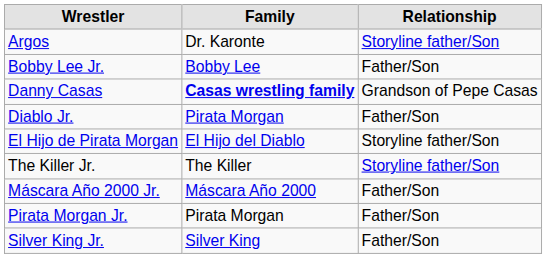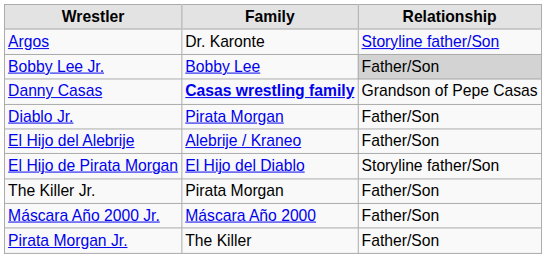 <table class="wikitable">
 <tr>
 <th style="border-style: none none solid solid; background: #e3e3e3"><strong>Wrestler</strong></th>
 <th style="border-style: none none solid solid; background: #e3e3e3"><strong>Family</strong></th>
 <th style="border-style: none none solid solid; background: #e3e3e3"><strong>Relationship</strong></th>
 </tr>
 <tr>
 <td><a href='#'>Argos</a></td>
 <td>Dr. Karonte</td>
 <td><a href='#'>Storyline father/Son</a></td>
 </tr>
 <tr>
 <td><a href='#'>Bobby Lee Jr.</a></td>
 <td><a href='#'>Bobby Lee</a></td>
-<td>Father/Son</td>
+<td style="background: lightgrey;">Father/Son</td>
 </tr>
 <tr>
 <td><a href='#'>Danny Casas</a></td>
 <td><strong><a href='#'>Casas wrestling family</a></strong></td>
 <td>Grandson of Pepe Casas</td>
 </tr>
 <tr>
 <td><a href='#'>Diablo Jr.</a></td>
 <td><a href='#'>Pirata Morgan</a></td>
 <td>Father/Son</td>
 </tr>
 <tr>
+<td><a href='#'>El Hijo del Alebrije</a></td>
+<td><a href='#'>Alebrije / Kraneo</a></td>
+<td>Father/Son</td>
+</tr>
+<tr>
 <td><a href='#'>El Hijo de Pirata Morgan</a></td>
 <td><a href='#'>El Hijo del Diablo</a></td>
 <td>Storyline father/Son</td>
 </tr>
 <tr>
 <td>The Killer Jr.</td>
-<td>The Killer</td>
-<td><a href='#'>Storyline father/Son</a></td>
+<td>Pirata Morgan</td>
+<td>Father/Son</td>
 </tr>
 <tr>
 <td><a href='#'>Máscara Año 2000 Jr.</a></td>
 <td><a href='#'>Máscara Año 2000</a></td>
 <td>Father/Son</td>
 </tr>
 <tr>
 <td><a href='#'>Pirata Morgan Jr.</a></td>
-<td>Pirata Morgan</td>
-<td>Father/Son</td>
-</tr>
-<tr>
-<td><a href='#'>Silver King Jr.</a></td>
-<td><a href='#'>Silver King</a></td>
+<td>The Killer</td>
 <td>Father/Son</td>
 </tr>
 </table>
